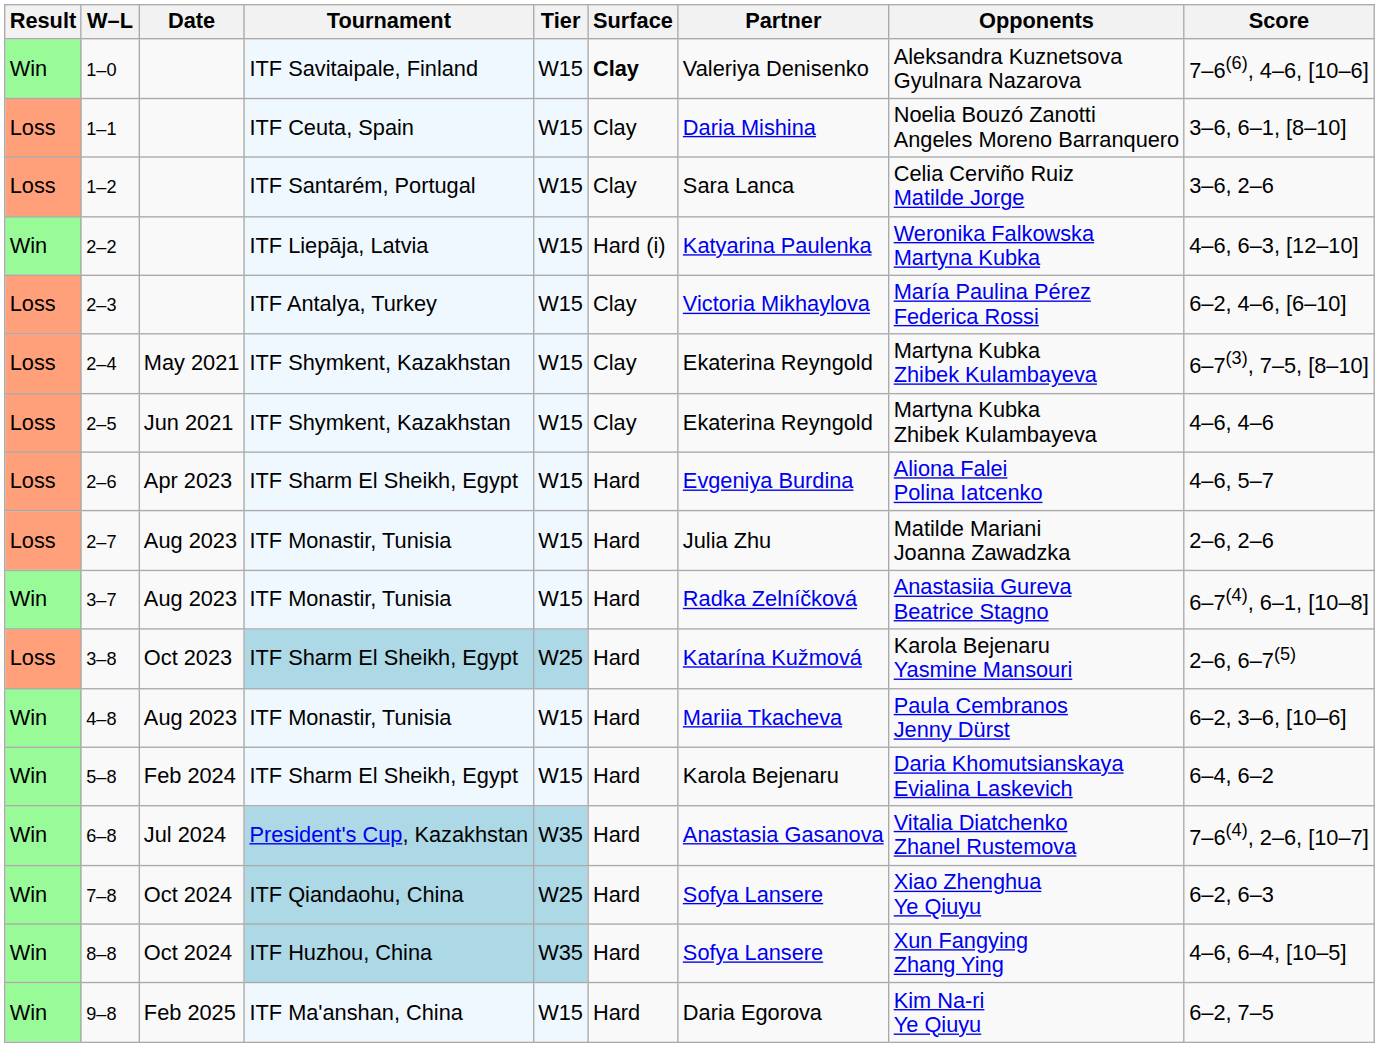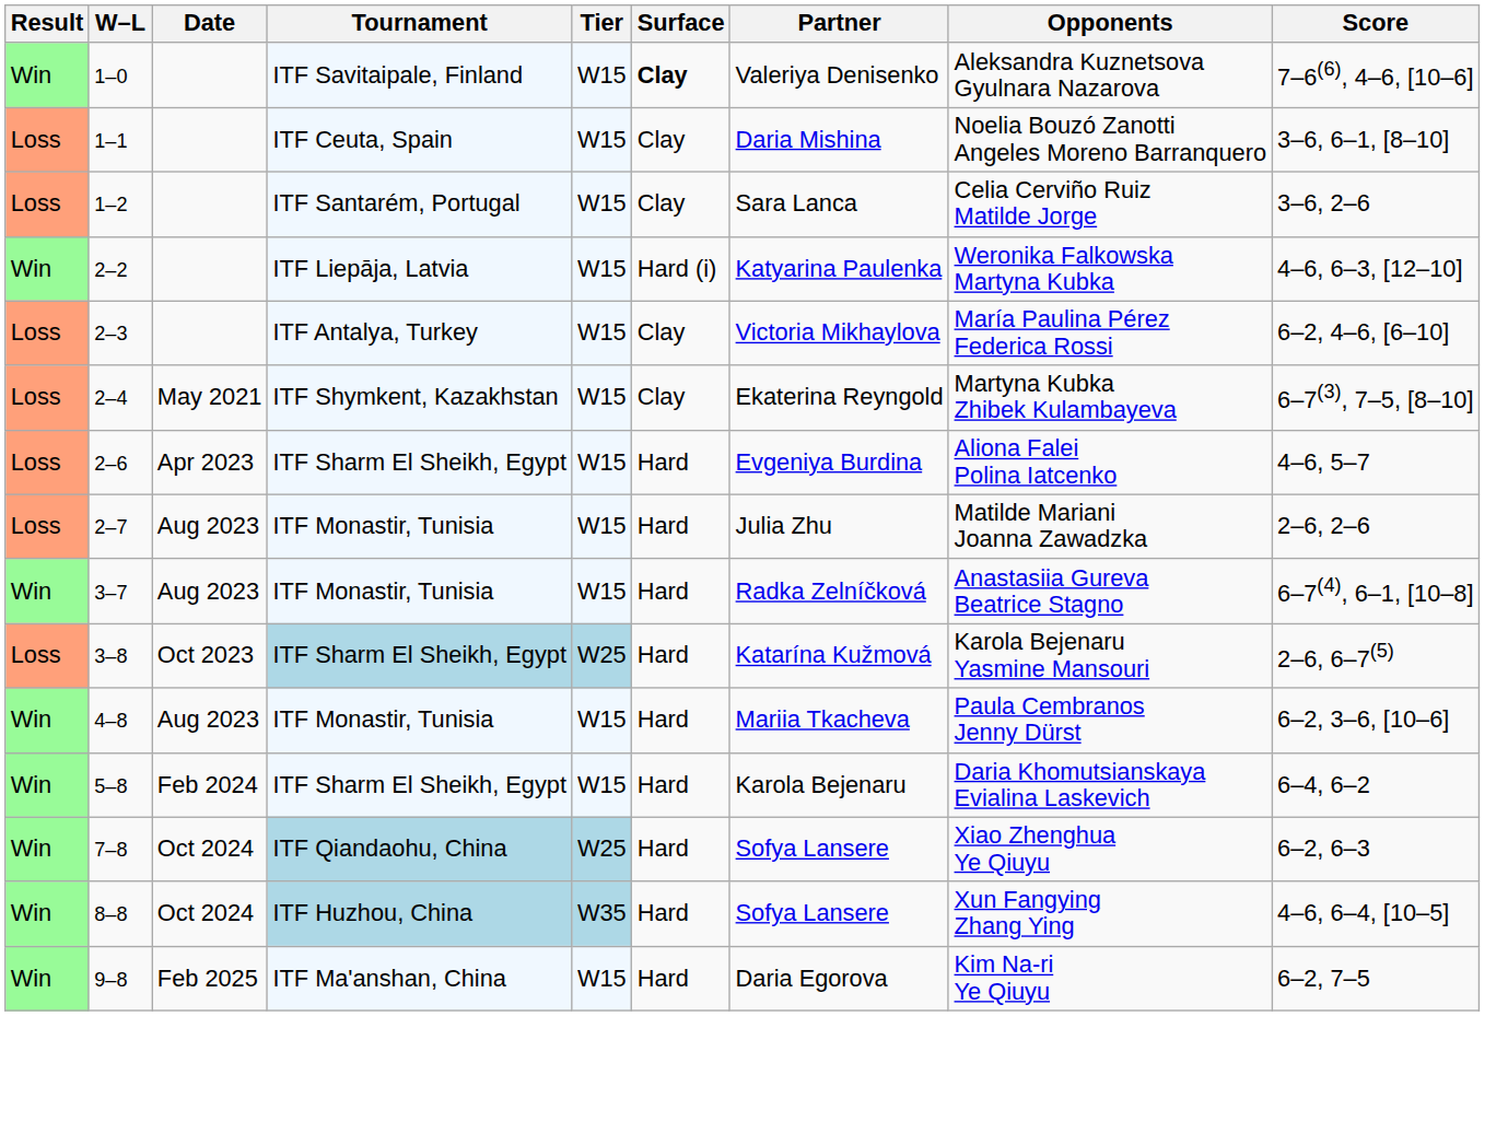 <table class="sortable wikitable">
 <tr>
 <th>Result</th>
 <th width=35; class="unsortable">W–L</th>
 <th>Date</th>
 <th>Tournament</th>
 <th>Tier</th>
 <th>Surface</th>
 <th>Partner</th>
 <th>Opponents</th>
 <th class="unsortable">Score</th>
 </tr>
 <tr>
 <td bgcolor=#98fb98>Win</td>
 <td><small>1–0</small></td>
 <td></td>
 <td style="background:#f0f8ff;">ITF Savitaipale, Finland</td>
 <td style="background:#f0f8ff;">W15</td>
 <td><strong>Clay</strong></td>
 <td> Valeriya Denisenko</td>
 <td> Aleksandra Kuznetsova <br>  Gyulnara Nazarova</td>
 <td>7–6<sup>(6)</sup>, 4–6, [10–6]</td>
 </tr>
 <tr>
 <td bgcolor=#ffa07a>Loss</td>
 <td><small>1–1</small></td>
 <td></td>
 <td style="background:#f0f8ff;">ITF Ceuta, Spain</td>
 <td style="background:#f0f8ff;">W15</td>
 <td>Clay</td>
 <td> <a href='#'>Daria Mishina</a></td>
 <td> Noelia Bouzó Zanotti <br>  Angeles Moreno Barranquero</td>
 <td>3–6, 6–1, [8–10]</td>
 </tr>
 <tr>
 <td bgcolor=#ffa07a>Loss</td>
 <td><small>1–2</small></td>
 <td></td>
 <td style="background:#f0f8ff;">ITF Santarém, Portugal</td>
 <td style="background:#f0f8ff;">W15</td>
 <td>Clay</td>
 <td> Sara Lanca</td>
 <td> Celia Cerviño Ruiz <br>  <a href='#'>Matilde Jorge</a></td>
 <td>3–6, 2–6</td>
 </tr>
 <tr>
 <td bgcolor=#98fb98>Win</td>
 <td><small>2–2</small></td>
 <td></td>
 <td style="background:#f0f8ff;">ITF Liepāja, Latvia</td>
 <td style="background:#f0f8ff;">W15</td>
 <td>Hard (i)</td>
 <td> <a href='#'>Katyarina Paulenka</a></td>
 <td> <a href='#'>Weronika Falkowska</a> <br>  <a href='#'>Martyna Kubka</a></td>
 <td>4–6, 6–3, [12–10]</td>
 </tr>
 <tr>
 <td bgcolor=#ffa07a>Loss</td>
 <td><small>2–3</small></td>
 <td></td>
 <td style="background:#f0f8ff;">ITF Antalya, Turkey</td>
 <td style="background:#f0f8ff;">W15</td>
 <td>Clay</td>
 <td> <a href='#'>Victoria Mikhaylova</a></td>
 <td> <a href='#'>María Paulina Pérez</a> <br>  <a href='#'>Federica Rossi</a></td>
 <td>6–2, 4–6, [6–10]</td>
 </tr>
 <tr>
 <td bgcolor=#ffa07a>Loss</td>
 <td><small>2–4</small></td>
 <td>May 2021</td>
 <td style="background:#f0f8ff;">ITF Shymkent, Kazakhstan</td>
 <td style="background:#f0f8ff;">W15</td>
 <td>Clay</td>
 <td> Ekaterina Reyngold</td>
 <td> Martyna Kubka <br>  <a href='#'>Zhibek Kulambayeva</a></td>
 <td>6–7<sup>(3)</sup>, 7–5, [8–10]</td>
 </tr>
 <tr>
 <td bgcolor=#ffa07a>Loss</td>
-<td><small>2–5</small></td>
-<td>Jun 2021</td>
-<td style="background:#f0f8ff;">ITF Shymkent, Kazakhstan</td>
-<td style="background:#f0f8ff;">W15</td>
-<td>Clay</td>
-<td> Ekaterina Reyngold</td>
-<td> Martyna Kubka <br>  Zhibek Kulambayeva</td>
-<td>4–6, 4–6</td>
-</tr>
-<tr>
-<td bgcolor=#ffa07a>Loss</td>
 <td><small>2–6</small></td>
 <td>Apr 2023</td>
 <td style="background:#f0f8ff;">ITF Sharm El Sheikh, Egypt</td>
 <td style="background:#f0f8ff;">W15</td>
 <td>Hard</td>
 <td> <a href='#'>Evgeniya Burdina</a></td>
 <td> <a href='#'>Aliona Falei</a> <br>  <a href='#'>Polina Iatcenko</a></td>
 <td>4–6, 5–7</td>
 </tr>
 <tr>
 <td bgcolor=#ffa07a>Loss</td>
 <td><small>2–7</small></td>
 <td>Aug 2023</td>
 <td style="background:#f0f8ff;">ITF Monastir, Tunisia</td>
 <td style="background:#f0f8ff;">W15</td>
 <td>Hard</td>
 <td> Julia Zhu</td>
 <td> Matilde Mariani<br>  Joanna Zawadzka</td>
 <td>2–6, 2–6</td>
 </tr>
 <tr>
 <td style="background:#98fb98;">Win</td>
 <td><small>3–7</small></td>
 <td>Aug 2023</td>
 <td style="background:#f0f8ff;">ITF Monastir, Tunisia</td>
 <td style="background:#f0f8ff;">W15</td>
 <td>Hard</td>
 <td> <a href='#'>Radka Zelníčková</a></td>
 <td> <a href='#'>Anastasiia Gureva</a><br> <a href='#'>Beatrice Stagno</a></td>
 <td>6–7<sup>(4)</sup>, 6–1, [10–8]</td>
 </tr>
 <tr>
 <td style="background:#ffa07a;">Loss</td>
 <td><small>3–8</small></td>
 <td>Oct 2023</td>
 <td style="background:lightblue;">ITF Sharm El Sheikh, Egypt</td>
 <td style="background:lightblue;">W25</td>
 <td>Hard</td>
 <td> <a href='#'>Katarína Kužmová</a></td>
 <td> Karola Bejenaru <br>  <a href='#'>Yasmine Mansouri</a></td>
 <td>2–6, 6–7<sup>(5)</sup></td>
 </tr>
 <tr>
 <td style="background:#98fb98;">Win</td>
 <td><small>4–8</small></td>
 <td>Aug 2023</td>
 <td style="background:#f0f8ff;">ITF Monastir, Tunisia</td>
 <td style="background:#f0f8ff;">W15</td>
 <td>Hard</td>
 <td> <a href='#'>Mariia Tkacheva</a></td>
 <td> <a href='#'>Paula Cembranos</a><br> <a href='#'>Jenny Dürst</a></td>
 <td>6–2, 3–6, [10–6]</td>
 </tr>
 <tr>
 <td style="background:#98fb98;">Win</td>
 <td><small>5–8</small></td>
 <td>Feb 2024</td>
 <td style="background:#f0f8ff;">ITF Sharm El Sheikh, Egypt</td>
 <td style="background:#f0f8ff;">W15</td>
 <td>Hard</td>
 <td> Karola Bejenaru</td>
 <td> <a href='#'>Daria Khomutsianskaya</a><br> <a href='#'>Evialina Laskevich</a></td>
 <td>6–4, 6–2</td>
 </tr>
 <tr>
 <td style="background:#98FB98;">Win</td>
-<td><small>6–8</small></td>
-<td>Jul 2024</td>
-<td style="background:lightblue;"><a href='#'>President's Cup</a>, Kazakhstan</td>
-<td style="background:lightblue;">W35</td>
-<td>Hard</td>
-<td> <a href='#'>Anastasia Gasanova</a></td>
-<td> <a href='#'>Vitalia Diatchenko</a><br> <a href='#'>Zhanel Rustemova</a></td>
-<td>7–6<sup>(4)</sup>, 2–6, [10–7]</td>
-</tr>
-<tr>
-<td style="background:#98FB98;">Win</td>
 <td><small>7–8</small></td>
 <td>Oct 2024</td>
 <td style="background:lightblue;">ITF Qiandaohu, China</td>
 <td style="background:lightblue;">W25</td>
 <td>Hard</td>
 <td> <a href='#'>Sofya Lansere</a></td>
 <td> <a href='#'>Xiao Zhenghua</a><br> <a href='#'>Ye Qiuyu</a></td>
 <td>6–2, 6–3</td>
 </tr>
 <tr>
 <td style="background:#98FB98;">Win</td>
 <td><small>8–8</small></td>
 <td>Oct 2024</td>
 <td style="background:lightblue;">ITF Huzhou, China</td>
 <td style="background:lightblue;">W35</td>
 <td>Hard</td>
 <td> <a href='#'>Sofya Lansere</a></td>
 <td> <a href='#'>Xun Fangying</a><br> <a href='#'>Zhang Ying</a></td>
 <td>4–6, 6–4, [10–5]</td>
 </tr>
 <tr>
 <td style="background:#98FB98;">Win</td>
 <td><small>9–8</small></td>
 <td>Feb 2025</td>
 <td style="background:#f0f8ff;">ITF Ma'anshan, China</td>
 <td style="background:#f0f8ff;">W15</td>
 <td>Hard</td>
 <td> Daria Egorova</td>
 <td> <a href='#'>Kim Na-ri</a><br> <a href='#'>Ye Qiuyu</a></td>
 <td>6–2, 7–5</td>
 </tr>
 </table>
